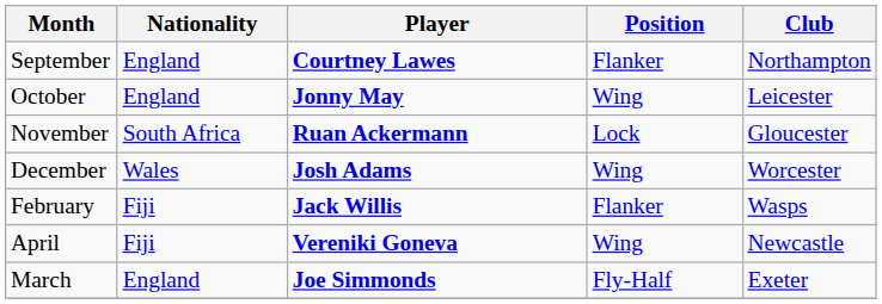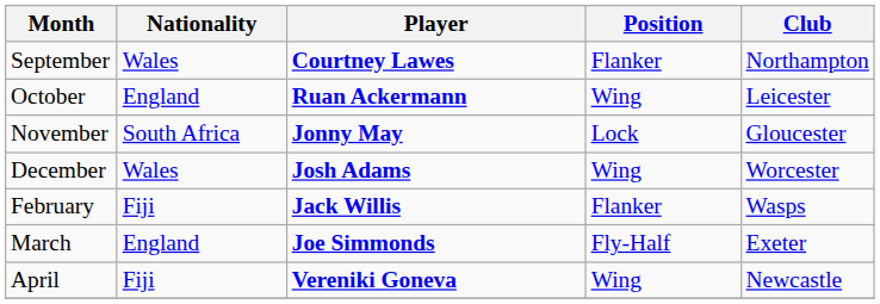 <table class="wikitable">
 <tr>
 <th width=70>Month</th>
 <th width=110>Nationality</th>
 <th width=200>Player</th>
 <th width=100><a href='#'>Position</a></th>
 <th width=80><a href='#'>Club</a></th>
 </tr>
 <tr>
 <td>September</td>
-<td> <a href='#'>England</a></td>
+<td> <a href='#'>Wales</a></td>
 <td><strong><a href='#'>Courtney Lawes</a></strong></td>
 <td><a href='#'>Flanker</a></td>
 <td><a href='#'>Northampton</a></td>
 </tr>
 <tr>
 <td>October</td>
 <td> <a href='#'>England</a></td>
-<td><strong><a href='#'>Jonny May</a></strong></td>
+<td><strong><a href='#'>Ruan Ackermann</a></strong></td>
 <td><a href='#'>Wing</a></td>
 <td><a href='#'>Leicester</a></td>
 </tr>
 <tr>
 <td>November</td>
 <td> <a href='#'>South Africa</a></td>
-<td><strong><a href='#'>Ruan Ackermann</a></strong></td>
+<td><strong><a href='#'>Jonny May</a></strong></td>
 <td><a href='#'>Lock</a></td>
 <td><a href='#'>Gloucester</a></td>
 </tr>
 <tr>
 <td>December</td>
 <td> <a href='#'>Wales</a></td>
 <td><strong><a href='#'>Josh Adams</a></strong></td>
 <td><a href='#'>Wing</a></td>
 <td><a href='#'>Worcester</a></td>
 </tr>
 <tr>
 <td>February</td>
 <td> <a href='#'>Fiji</a></td>
 <td><strong><a href='#'>Jack Willis</a></strong></td>
 <td><a href='#'>Flanker</a></td>
 <td><a href='#'>Wasps</a></td>
 </tr>
 <tr>
+<td>March</td>
+<td> <a href='#'>England</a></td>
+<td><strong><a href='#'>Joe Simmonds</a></strong></td>
+<td><a href='#'>Fly-Half</a></td>
+<td><a href='#'>Exeter</a></td>
+</tr>
+<tr>
 <td>April</td>
 <td> <a href='#'>Fiji</a></td>
 <td><strong><a href='#'>Vereniki Goneva</a></strong></td>
 <td><a href='#'>Wing</a></td>
 <td><a href='#'>Newcastle</a></td>
 </tr>
 <tr>
-<td>March</td>
-<td> <a href='#'>England</a></td>
-<td><strong><a href='#'>Joe Simmonds</a></strong></td>
-<td><a href='#'>Fly-Half</a></td>
-<td><a href='#'>Exeter</a></td>
-</tr>
-<tr>
 </tr>
 </table>
